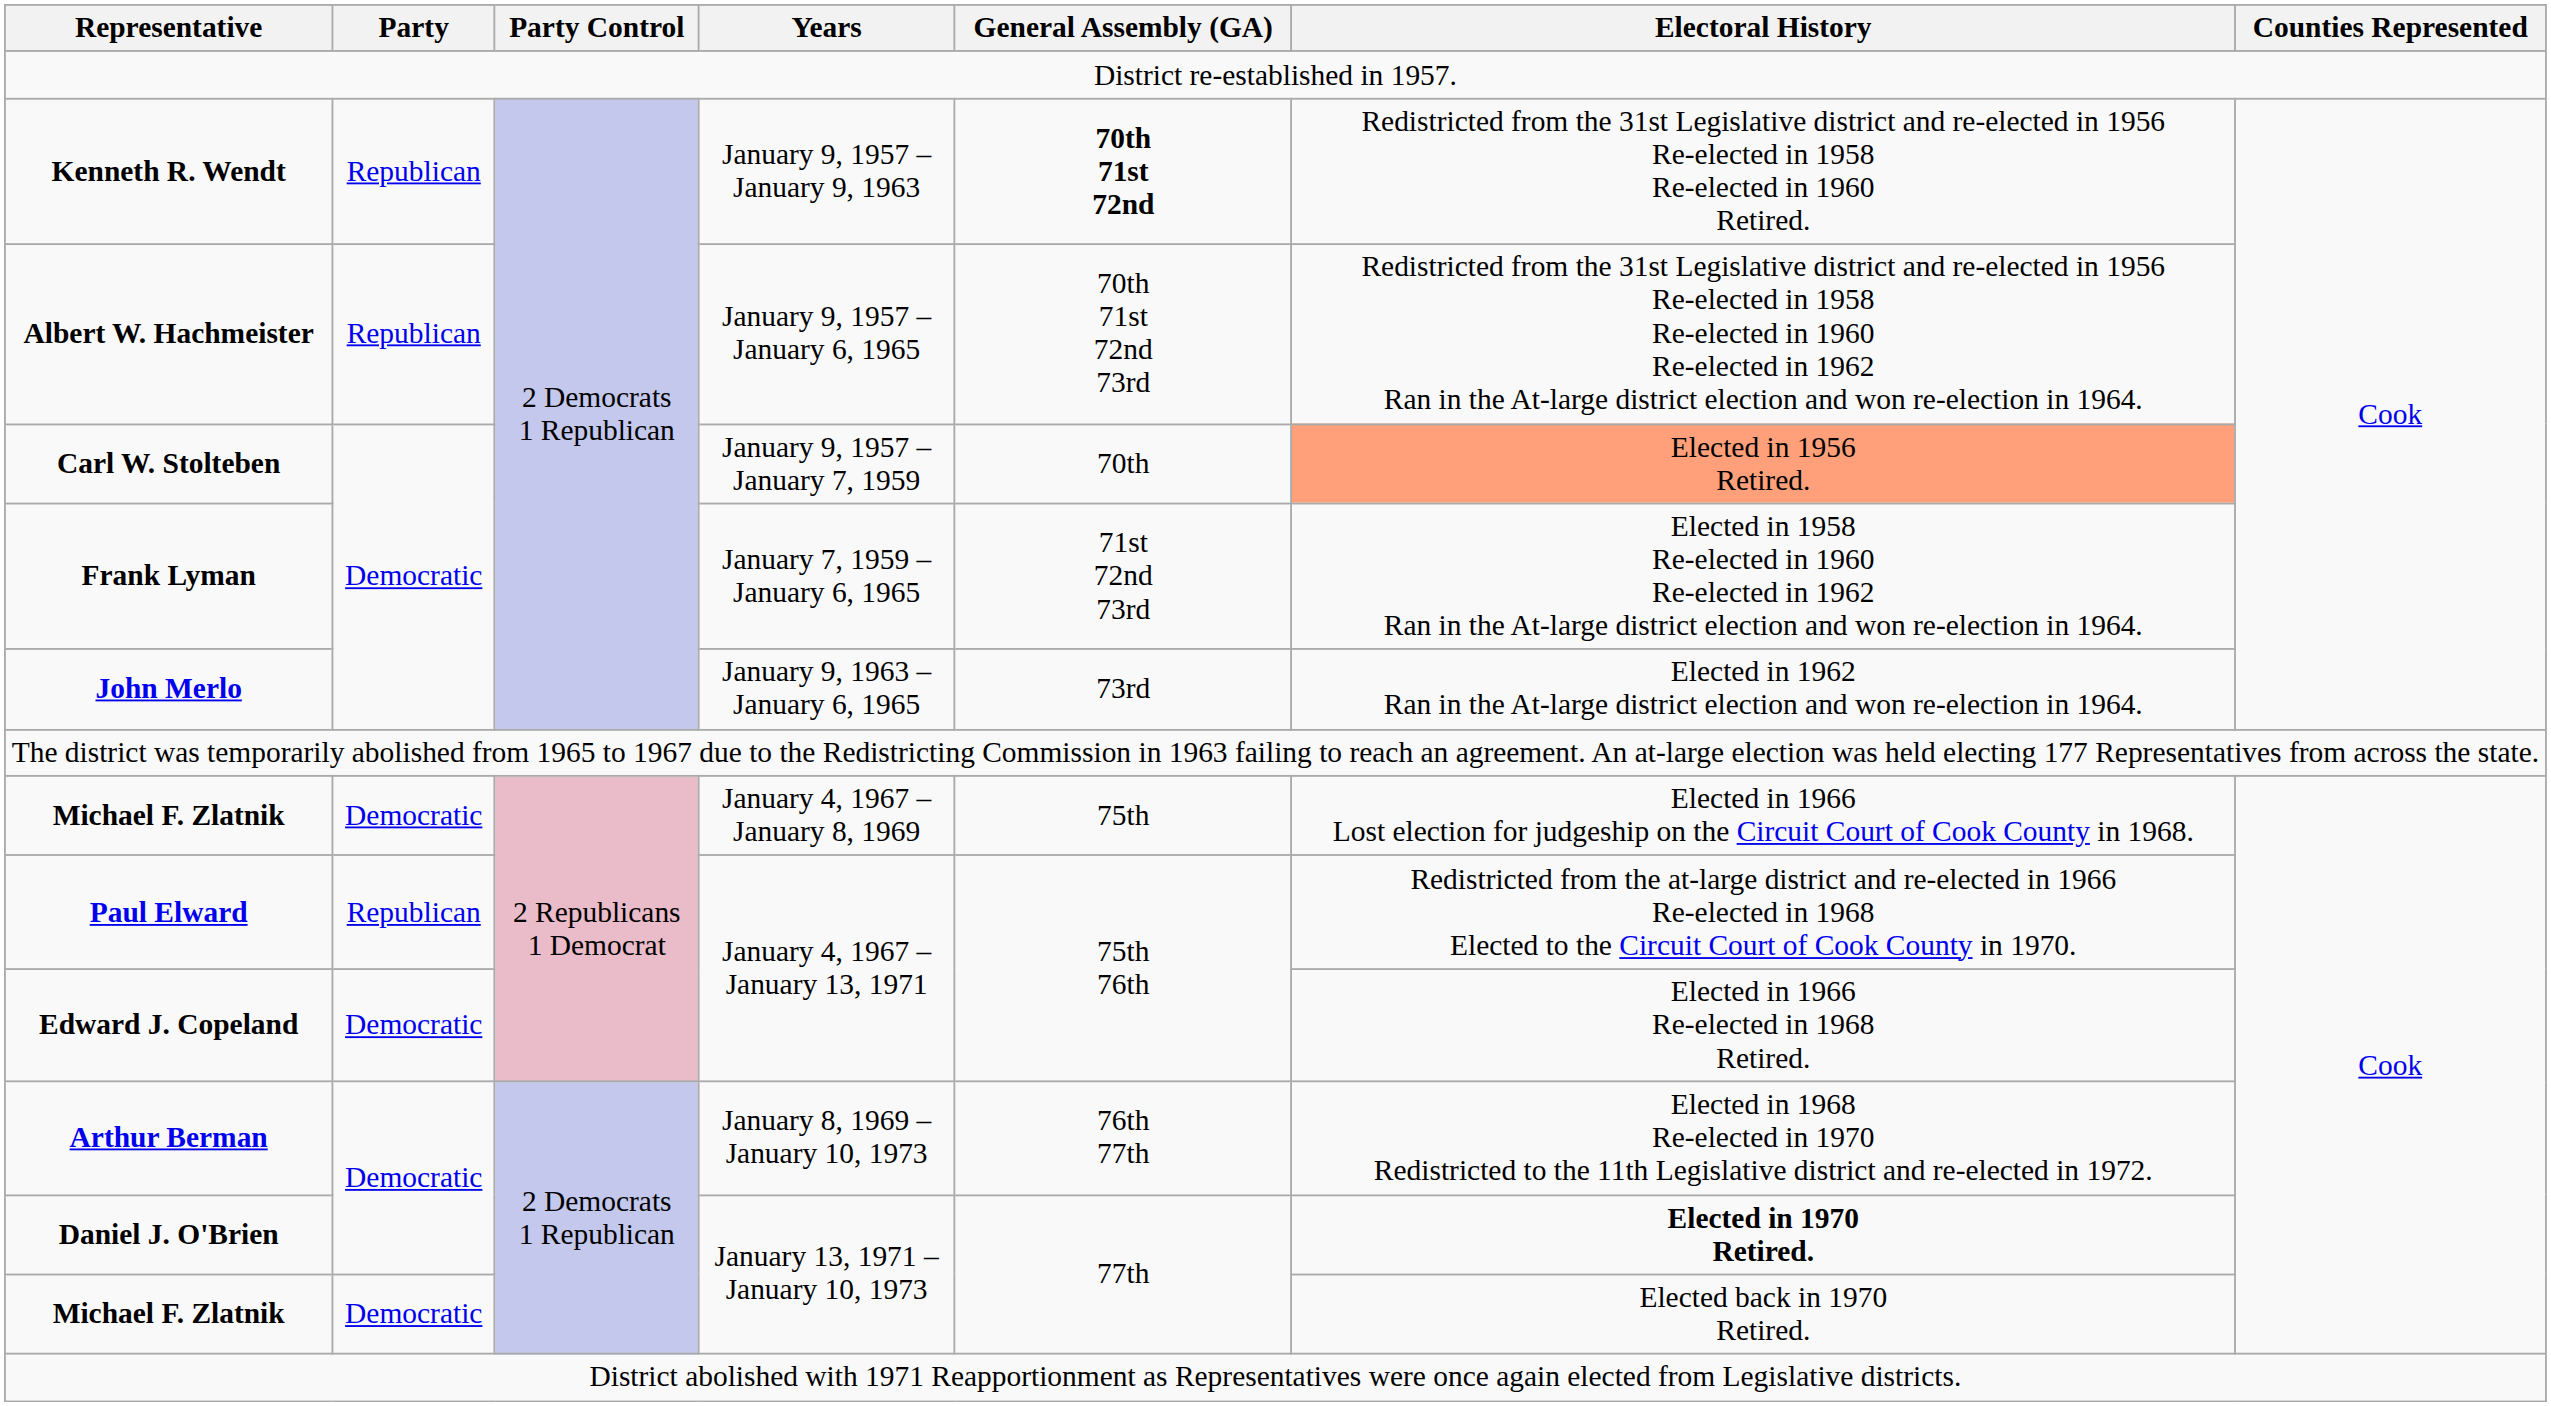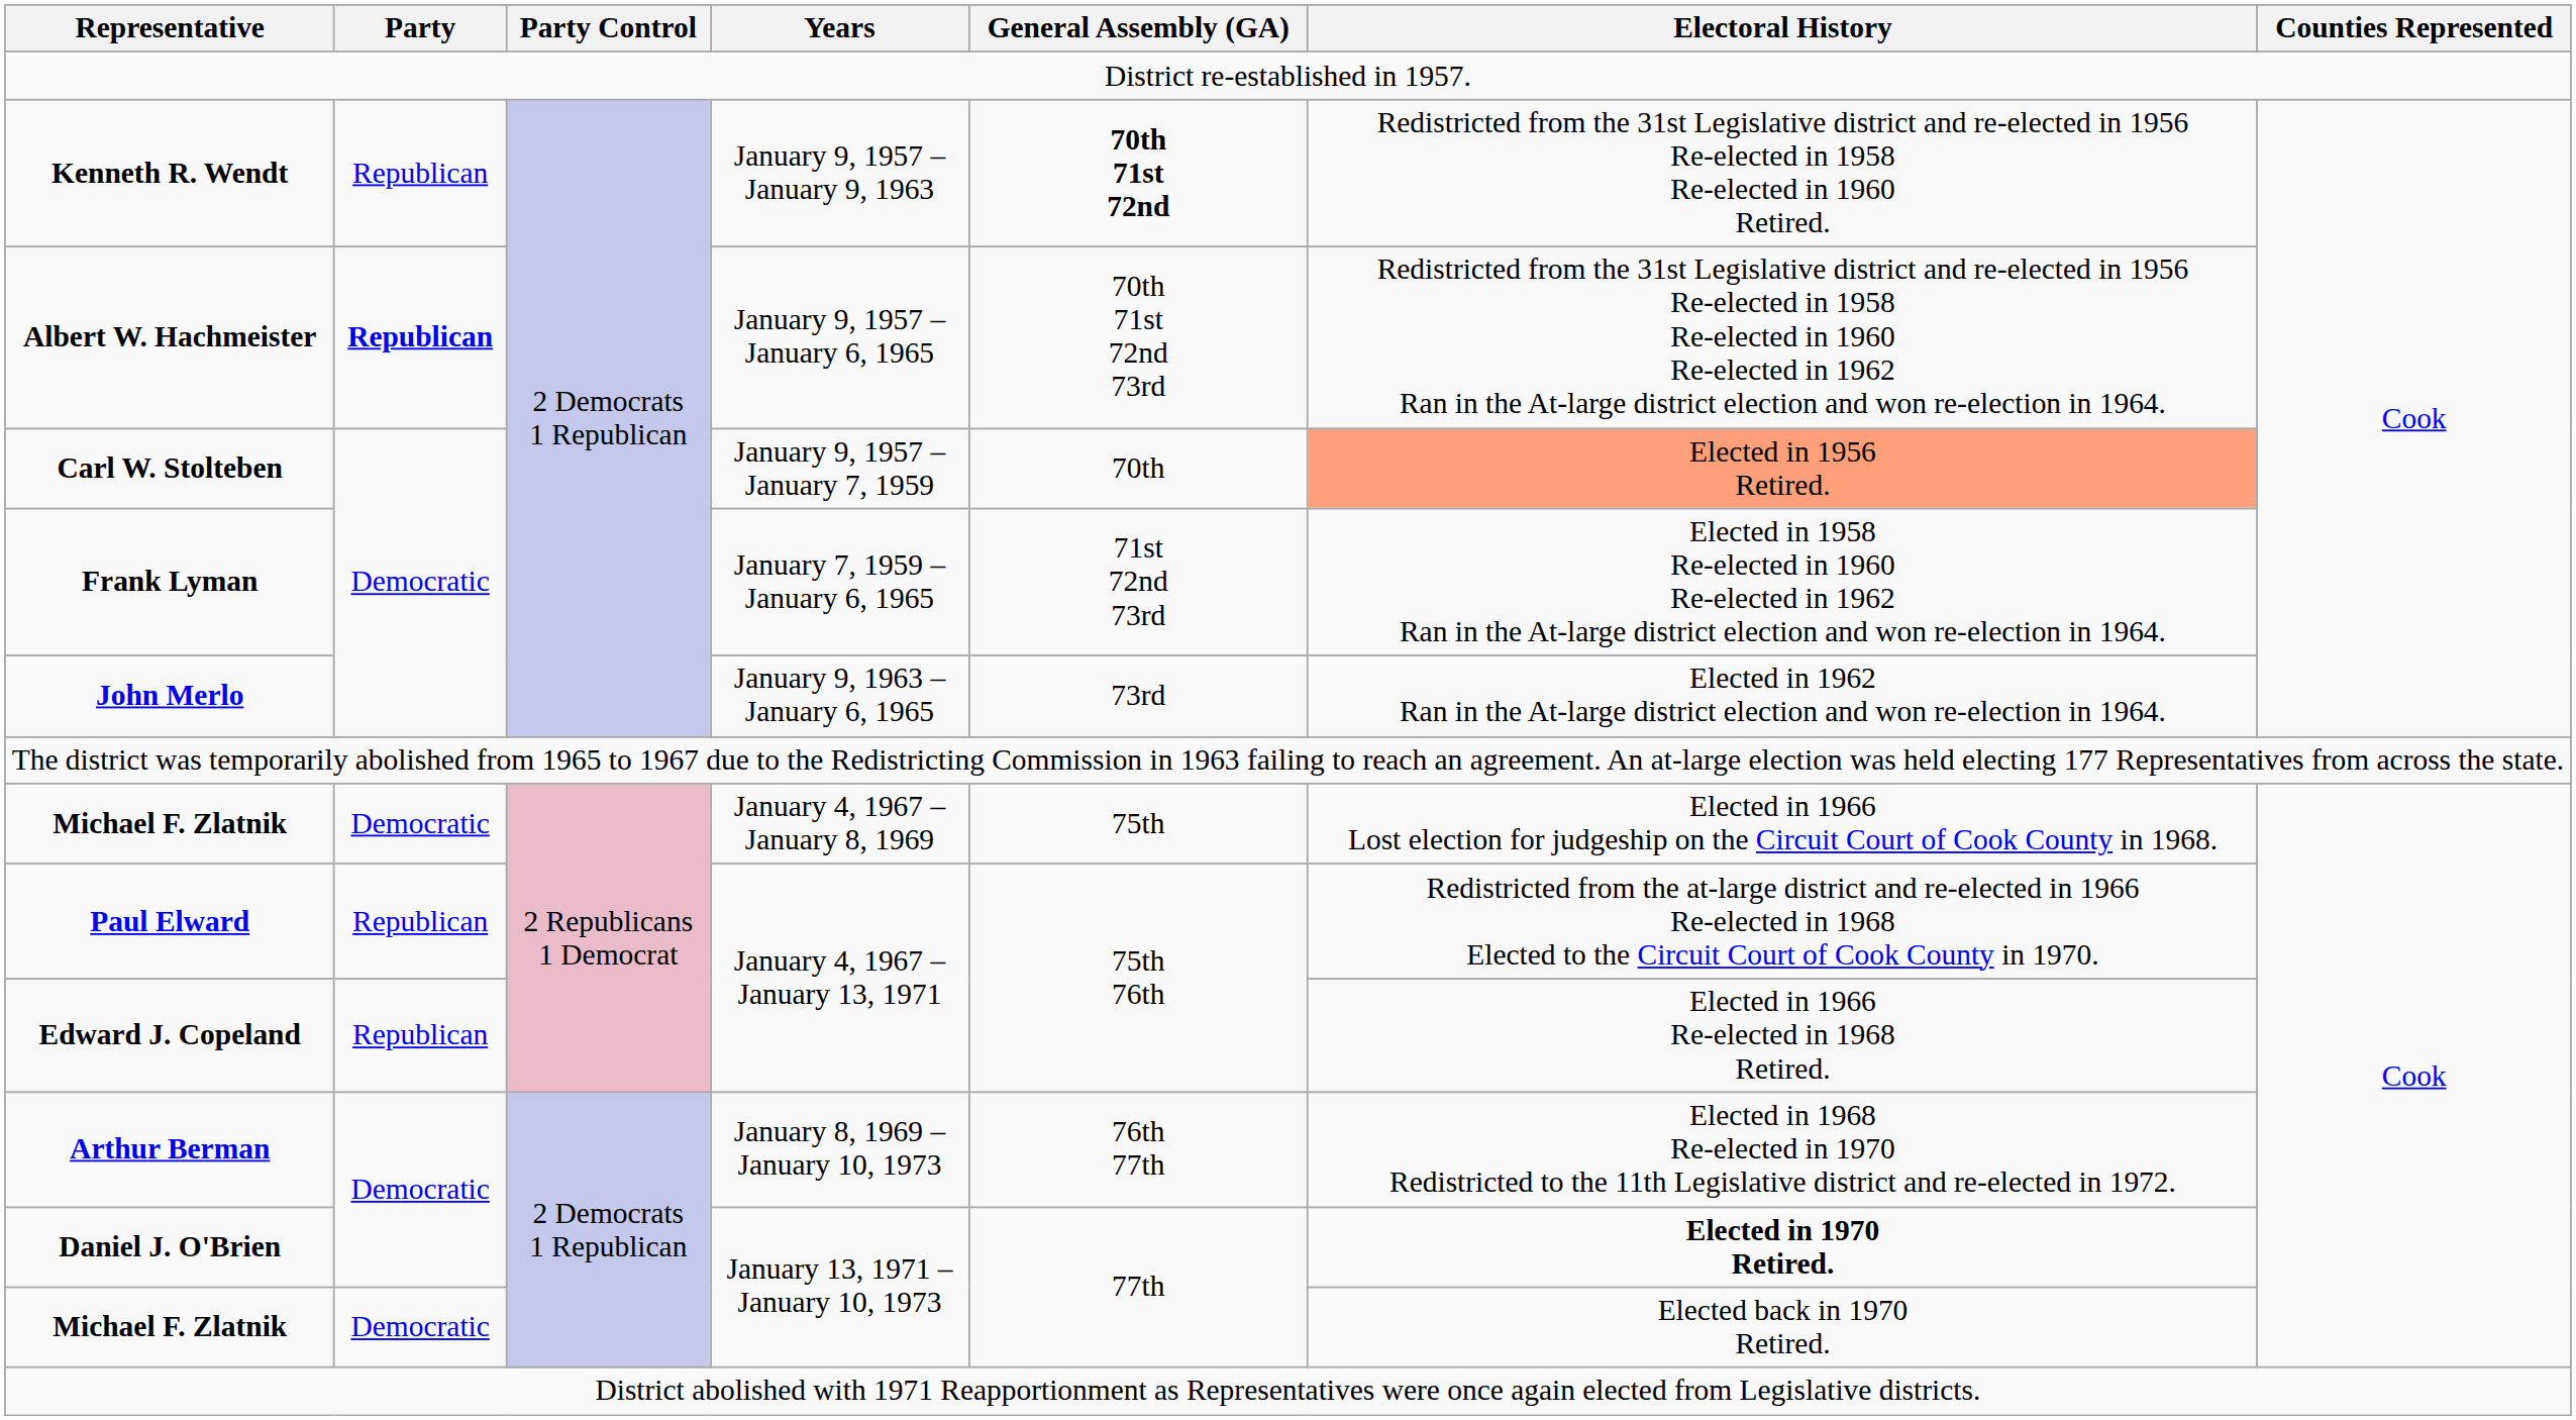 <table class="wikitable" style="text-align:center">
 <tr>
 <th>Representative</th>
 <th>Party</th>
 <th>Party Control</th>
 <th>Years</th>
 <th>General Assembly (GA)</th>
 <th>Electoral History</th>
 <th>Counties Represented</th>
 </tr>
 <tr>
 <td colspan=7>District re-established in 1957.</td>
 </tr>
 <tr>
 <td><strong>Kenneth R. Wendt</strong></td>
 <td><a href='#'>Republican</a></td>
 <td rowspan=5 /bgcolor=#c4c8ec>2 Democrats<br>1 Republican</td>
 <td>January 9, 1957 –<br>January 9, 1963</td>
 <td><strong>70th<br>71st<br>72nd</strong></td>
 <td>Redistricted from the 31st Legislative district and re-elected in 1956<br>Re-elected in 1958<br>Re-elected in 1960<br>Retired.</td>
 <td rowspan=5><a href='#'>Cook</a></td>
 </tr>
 <tr>
 <td><strong>Albert W. Hachmeister</strong></td>
-<td><a href='#'>Republican</a></td>
+<td><strong><a href='#'>Republican</a></strong></td>
 <td>January 9, 1957 –<br>January 6, 1965</td>
 <td>70th<br>71st<br>72nd<br>73rd</td>
 <td>Redistricted from the 31st Legislative district and re-elected in 1956<br>Re-elected in 1958<br>Re-elected in 1960<br>Re-elected in 1962<br>Ran in the At-large district election and won re-election in 1964.</td>
 </tr>
 <tr>
 <td><strong>Carl W. Stolteben</strong></td>
 <td rowspan=3 ><a href='#'>Democratic</a></td>
 <td>January 9, 1957 –<br>January 7, 1959</td>
 <td>70th</td>
 <td style="background: lightsalmon;">Elected in 1956<br>Retired.</td>
 </tr>
 <tr>
 <td><strong>Frank Lyman</strong></td>
 <td>January 7, 1959 –<br>January 6, 1965</td>
 <td>71st<br>72nd<br>73rd</td>
 <td>Elected in 1958<br>Re-elected in 1960<br>Re-elected in 1962<br>Ran in the At-large district election and won re-election in 1964.</td>
 </tr>
 <tr>
 <td><strong><a href='#'>John Merlo</a></strong></td>
 <td>January 9, 1963 –<br>January 6, 1965</td>
 <td>73rd</td>
 <td>Elected in 1962<br>Ran in the At-large district election and won re-election in 1964.</td>
 </tr>
 <tr>
 <td colspan=7>The district was temporarily abolished from 1965 to 1967 due to the Redistricting Commission in 1963 failing to reach an agreement. An at-large election was held electing 177 Representatives from across the state.</td>
 </tr>
 <tr>
 <td><strong>Michael F. Zlatnik</strong></td>
 <td><a href='#'>Democratic</a></td>
 <td rowspan=3 /bgcolor=#eabbc8>2 Republicans<br>1 Democrat</td>
 <td>January 4, 1967 –<br>January 8, 1969</td>
 <td>75th</td>
 <td>Elected in 1966<br>Lost election for judgeship on the <a href='#'>Circuit Court of Cook County</a> in 1968.</td>
 <td rowspan=6><a href='#'>Cook</a></td>
 </tr>
 <tr>
 <td><strong><a href='#'>Paul Elward</a></strong></td>
 <td><a href='#'>Republican</a></td>
 <td rowspan=2>January 4, 1967 –<br>January 13, 1971</td>
 <td rowspan=2>75th<br>76th</td>
 <td>Redistricted from the at-large district and re-elected in 1966<br>Re-elected in 1968<br>Elected to the <a href='#'>Circuit Court of Cook County</a> in 1970.</td>
 </tr>
 <tr>
 <td><strong>Edward J. Copeland</strong></td>
-<td><a href='#'>Democratic</a></td>
+<td><a href='#'>Republican</a></td>
 <td>Elected in 1966<br>Re-elected in 1968<br>Retired.</td>
 </tr>
 <tr>
 <td><strong><a href='#'>Arthur Berman</a></strong></td>
 <td rowspan=2 ><a href='#'>Democratic</a></td>
 <td rowspan=3 /bgcolor=#c4c8ec>2 Democrats<br>1 Republican</td>
 <td>January 8, 1969 –<br>January 10, 1973</td>
 <td>76th<br>77th</td>
 <td>Elected in 1968<br>Re-elected in 1970<br>Redistricted to the 11th Legislative district and re-elected in 1972.</td>
 </tr>
 <tr>
 <td><strong>Daniel J. O'Brien</strong></td>
 <td rowspan=2>January 13, 1971 –<br>January 10, 1973</td>
 <td rowspan=2>77th</td>
 <td><strong>Elected in 1970<br>Retired.</strong></td>
 </tr>
 <tr>
 <td><strong>Michael F. Zlatnik</strong></td>
 <td><a href='#'>Democratic</a></td>
 <td>Elected back in 1970<br>Retired.</td>
 </tr>
 <tr>
 <td colspan=7>District abolished with 1971 Reapportionment as Representatives were once again elected from Legislative districts.</td>
 </tr>
 </table>
